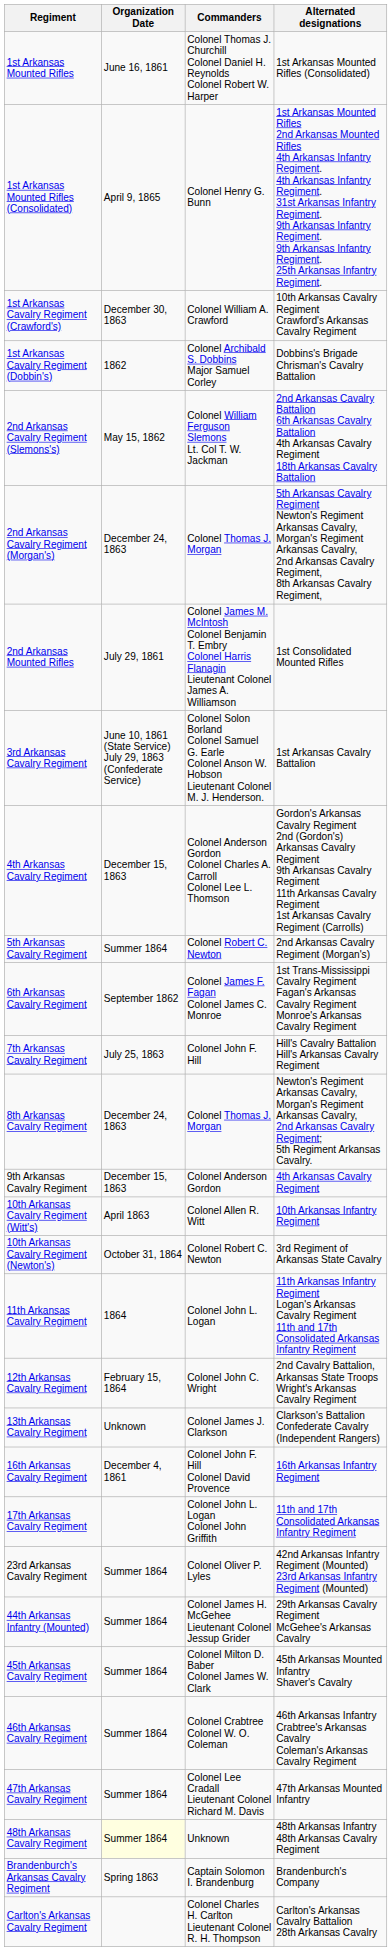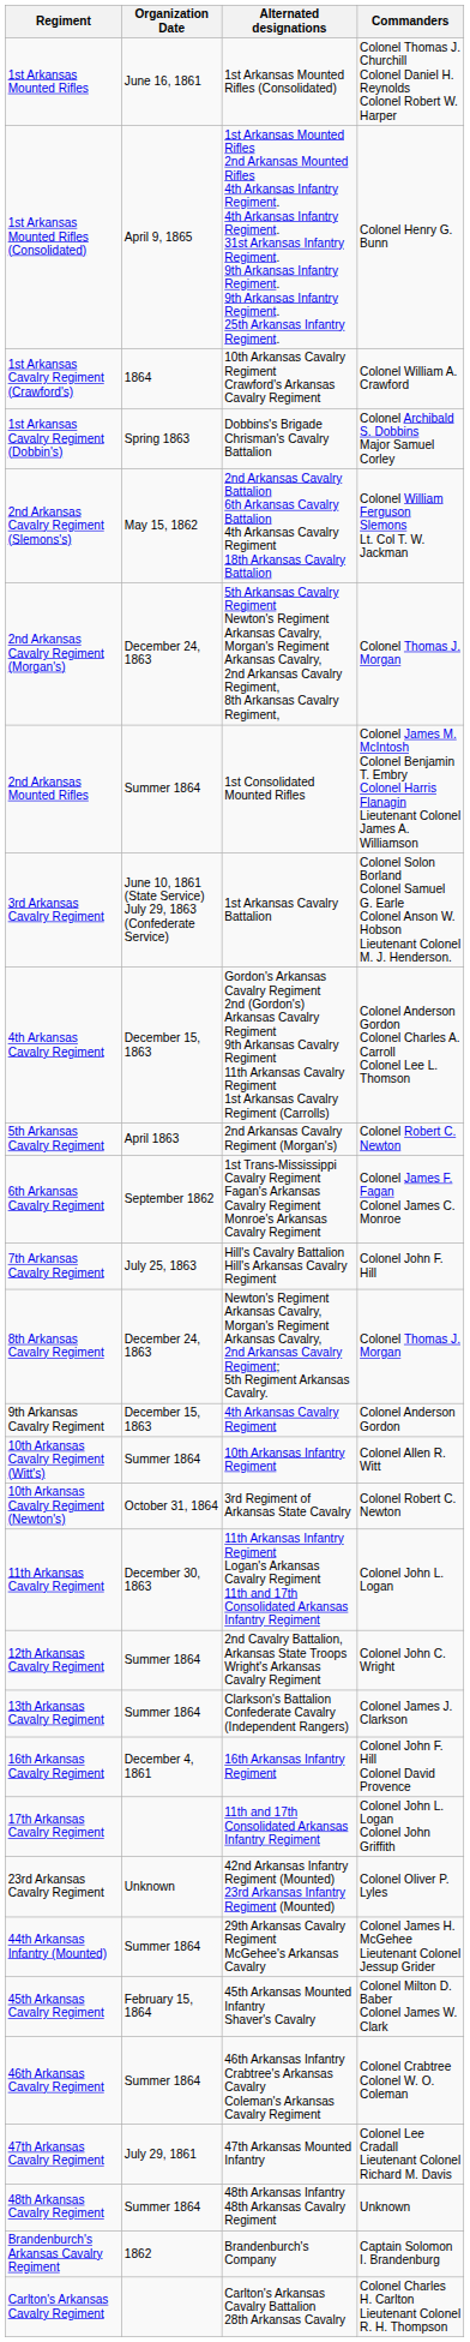 <table class="wikitable sortable">
 <tr>
 <th>Regiment</th>
 <th>Organization Date</th>
+<th>Alternated designations</th>
 <th>Commanders</th>
-<th>Alternated designations</th>
 </tr>
 <tr>
 <td><a href='#'>1st Arkansas Mounted Rifles</a></td>
 <td>June 16, 1861</td>
+<td>1st Arkansas Mounted Rifles (Consolidated)</td>
 <td>Colonel Thomas J. Churchill<br>Colonel Daniel H. Reynolds<br>Colonel Robert W. Harper</td>
-<td>1st Arkansas Mounted Rifles (Consolidated)</td>
 </tr>
 <tr>
 <td><a href='#'>1st Arkansas Mounted Rifles (Consolidated)</a></td>
 <td>April 9, 1865</td>
+<td><a href='#'>1st Arkansas Mounted Rifles</a><br><a href='#'>2nd Arkansas Mounted Rifles</a><br><a href='#'>4th Arkansas Infantry Regiment</a>.<br><a href='#'>4th Arkansas Infantry Regiment</a>.<br><a href='#'>31st Arkansas Infantry Regiment</a>.<br><a href='#'>9th Arkansas Infantry Regiment</a>.<br><a href='#'>9th Arkansas Infantry Regiment</a>.<br><a href='#'>25th Arkansas Infantry Regiment</a>.</td>
 <td>Colonel Henry G. Bunn</td>
-<td><a href='#'>1st Arkansas Mounted Rifles</a><br><a href='#'>2nd Arkansas Mounted Rifles</a><br><a href='#'>4th Arkansas Infantry Regiment</a>.<br><a href='#'>4th Arkansas Infantry Regiment</a>.<br><a href='#'>31st Arkansas Infantry Regiment</a>.<br><a href='#'>9th Arkansas Infantry Regiment</a>.<br><a href='#'>9th Arkansas Infantry Regiment</a>.<br><a href='#'>25th Arkansas Infantry Regiment</a>.</td>
 </tr>
 <tr>
 <td><a href='#'>1st Arkansas Cavalry Regiment (Crawford's)</a></td>
-<td>December 30, 1863</td>
+<td>1864</td>
+<td>10th Arkansas Cavalry Regiment<br>Crawford's Arkansas Cavalry Regiment</td>
 <td>Colonel William A. Crawford</td>
-<td>10th Arkansas Cavalry Regiment<br>Crawford's Arkansas Cavalry Regiment</td>
 </tr>
 <tr>
 <td><a href='#'>1st Arkansas Cavalry Regiment (Dobbin's)</a></td>
-<td>1862</td>
+<td>Spring 1863</td>
+<td>Dobbins's Brigade<br>Chrisman's Cavalry Battalion</td>
 <td>Colonel <a href='#'>Archibald S. Dobbins</a><br>Major Samuel Corley</td>
-<td>Dobbins's Brigade<br>Chrisman's Cavalry Battalion</td>
 </tr>
 <tr>
 <td><a href='#'>2nd Arkansas Cavalry Regiment (Slemons's)</a></td>
 <td>May 15, 1862</td>
+<td><a href='#'>2nd Arkansas Cavalry Battalion</a><br><a href='#'>6th Arkansas Cavalry Battalion</a><br>4th Arkansas Cavalry Regiment<br><a href='#'>18th Arkansas Cavalry Battalion</a></td>
 <td>Colonel <a href='#'>William Ferguson Slemons</a><br>Lt. Col T. W. Jackman</td>
-<td><a href='#'>2nd Arkansas Cavalry Battalion</a><br><a href='#'>6th Arkansas Cavalry Battalion</a><br>4th Arkansas Cavalry Regiment<br><a href='#'>18th Arkansas Cavalry Battalion</a></td>
 </tr>
 <tr>
 <td><a href='#'>2nd Arkansas Cavalry Regiment (Morgan's)</a></td>
 <td>December 24, 1863</td>
+<td><a href='#'>5th Arkansas Cavalry Regiment</a><br>Newton's Regiment Arkansas Cavalry,<br>Morgan's Regiment Arkansas Cavalry,<br>2nd Arkansas Cavalry Regiment,<br>8th Arkansas Cavalry Regiment,</td>
 <td>Colonel <a href='#'>Thomas J. Morgan</a></td>
-<td><a href='#'>5th Arkansas Cavalry Regiment</a><br>Newton's Regiment Arkansas Cavalry,<br>Morgan's Regiment Arkansas Cavalry,<br>2nd Arkansas Cavalry Regiment,<br>8th Arkansas Cavalry Regiment,</td>
 </tr>
 <tr>
 <td><a href='#'>2nd Arkansas Mounted Rifles</a></td>
-<td>July 29, 1861</td>
+<td>Summer 1864</td>
+<td>1st Consolidated Mounted Rifles</td>
 <td>Colonel <a href='#'>James M. McIntosh</a><br>Colonel Benjamin T. Embry<br><a href='#'>Colonel Harris Flanagin</a><br>Lieutenant Colonel James A. Williamson</td>
-<td>1st Consolidated Mounted Rifles</td>
 </tr>
 <tr>
 <td><a href='#'>3rd Arkansas Cavalry Regiment</a></td>
 <td>June 10, 1861 (State Service)<br>July 29, 1863 (Confederate Service)</td>
+<td>1st Arkansas Cavalry Battalion</td>
 <td>Colonel Solon Borland<br>Colonel Samuel G. Earle<br>Colonel Anson W. Hobson<br>Lieutenant Colonel M. J. Henderson.</td>
-<td>1st Arkansas Cavalry Battalion</td>
 </tr>
 <tr>
 <td><a href='#'>4th Arkansas Cavalry Regiment</a></td>
 <td>December 15, 1863</td>
+<td>Gordon's Arkansas Cavalry Regiment<br>2nd (Gordon's) Arkansas Cavalry Regiment<br>9th Arkansas Cavalry Regiment<br>11th Arkansas Cavalry Regiment<br>1st Arkansas Cavalry Regiment (Carrolls)</td>
 <td>Colonel Anderson Gordon<br>Colonel Charles A. Carroll<br>Colonel Lee L. Thomson</td>
-<td>Gordon's Arkansas Cavalry Regiment<br>2nd (Gordon's) Arkansas Cavalry Regiment<br>9th Arkansas Cavalry Regiment<br>11th Arkansas Cavalry Regiment<br>1st Arkansas Cavalry Regiment (Carrolls)</td>
 </tr>
 <tr>
 <td><a href='#'>5th Arkansas Cavalry Regiment</a></td>
-<td>Summer 1864</td>
+<td>April 1863</td>
+<td>2nd Arkansas Cavalry Regiment (Morgan's)</td>
 <td>Colonel <a href='#'>Robert C. Newton</a></td>
-<td>2nd Arkansas Cavalry Regiment (Morgan's)</td>
 </tr>
 <tr>
 <td><a href='#'>6th Arkansas Cavalry Regiment</a></td>
 <td>September 1862</td>
+<td>1st Trans-Mississippi Cavalry Regiment<br>Fagan's Arkansas Cavalry Regiment<br>Monroe's Arkansas Cavalry Regiment</td>
 <td>Colonel <a href='#'>James F. Fagan</a><br>Colonel James C. Monroe</td>
-<td>1st Trans-Mississippi Cavalry Regiment<br>Fagan's Arkansas Cavalry Regiment<br>Monroe's Arkansas Cavalry Regiment</td>
 </tr>
 <tr>
 <td><a href='#'>7th Arkansas Cavalry Regiment</a></td>
 <td>July 25, 1863</td>
+<td>Hill's Cavalry Battalion<br>Hill's Arkansas Cavalry Regiment</td>
 <td>Colonel John F. Hill</td>
-<td>Hill's Cavalry Battalion<br>Hill's Arkansas Cavalry Regiment</td>
 </tr>
 <tr>
 <td><a href='#'>8th Arkansas Cavalry Regiment</a></td>
 <td>December 24, 1863</td>
+<td>Newton's Regiment Arkansas Cavalry,<br>Morgan's Regiment Arkansas Cavalry,<br><a href='#'>2nd Arkansas Cavalry Regiment</a>;<br>5th Regiment Arkansas Cavalry.</td>
 <td>Colonel <a href='#'>Thomas J. Morgan</a></td>
-<td>Newton's Regiment Arkansas Cavalry,<br>Morgan's Regiment Arkansas Cavalry,<br><a href='#'>2nd Arkansas Cavalry Regiment</a>;<br>5th Regiment Arkansas Cavalry.</td>
 </tr>
 <tr>
 <td>9th Arkansas Cavalry Regiment</td>
 <td>December 15, 1863</td>
+<td><a href='#'>4th Arkansas Cavalry Regiment</a></td>
 <td>Colonel Anderson Gordon</td>
-<td><a href='#'>4th Arkansas Cavalry Regiment</a></td>
 </tr>
 <tr>
 <td><a href='#'>10th Arkansas Cavalry Regiment (Witt's)</a></td>
-<td>April 1863</td>
+<td>Summer 1864</td>
+<td><a href='#'>10th Arkansas Infantry Regiment</a></td>
 <td>Colonel Allen R. Witt</td>
-<td><a href='#'>10th Arkansas Infantry Regiment</a></td>
 </tr>
 <tr>
 <td><a href='#'>10th Arkansas Cavalry Regiment (Newton's)</a></td>
 <td>October 31, 1864</td>
+<td>3rd Regiment of Arkansas State Cavalry</td>
 <td>Colonel Robert C. Newton</td>
-<td>3rd Regiment of Arkansas State Cavalry</td>
 </tr>
 <tr>
 <td><a href='#'>11th Arkansas Cavalry Regiment</a></td>
-<td>1864</td>
+<td>December 30, 1863</td>
+<td><a href='#'>11th Arkansas Infantry Regiment</a><br>Logan's Arkansas Cavalry Regiment<br><a href='#'>11th and 17th Consolidated Arkansas Infantry Regiment</a></td>
 <td>Colonel John L. Logan</td>
-<td><a href='#'>11th Arkansas Infantry Regiment</a><br>Logan's Arkansas Cavalry Regiment<br><a href='#'>11th and 17th Consolidated Arkansas Infantry Regiment</a></td>
 </tr>
 <tr>
 <td><a href='#'>12th Arkansas Cavalry Regiment</a></td>
-<td>February 15, 1864</td>
+<td>Summer 1864</td>
+<td>2nd Cavalry Battalion, Arkansas State Troops<br>Wright's Arkansas Cavalry Regiment</td>
 <td>Colonel John C. Wright</td>
-<td>2nd Cavalry Battalion, Arkansas State Troops<br>Wright's Arkansas Cavalry Regiment</td>
 </tr>
 <tr>
 <td><a href='#'>13th Arkansas Cavalry Regiment</a></td>
-<td>Unknown</td>
+<td>Summer 1864</td>
+<td>Clarkson's Battalion Confederate Cavalry (Independent Rangers)</td>
 <td>Colonel James J. Clarkson</td>
-<td>Clarkson's Battalion Confederate Cavalry (Independent Rangers)</td>
 </tr>
 <tr>
 <td><a href='#'>16th Arkansas Cavalry Regiment</a></td>
 <td>December 4, 1861</td>
+<td><a href='#'>16th Arkansas Infantry Regiment</a></td>
 <td>Colonel John F. Hill<br>Colonel David Provence</td>
-<td><a href='#'>16th Arkansas Infantry Regiment</a></td>
 </tr>
 <tr>
 <td><a href='#'>17th Arkansas Cavalry Regiment</a></td>
 <td></td>
+<td><a href='#'>11th and 17th Consolidated Arkansas Infantry Regiment</a></td>
 <td>Colonel John L. Logan<br>Colonel John Griffith</td>
-<td><a href='#'>11th and 17th Consolidated Arkansas Infantry Regiment</a></td>
 </tr>
 <tr>
 <td>23rd Arkansas Cavalry Regiment</td>
-<td>Summer 1864</td>
+<td>Unknown</td>
+<td>42nd Arkansas Infantry Regiment (Mounted)<br><a href='#'>23rd Arkansas Infantry Regiment</a> (Mounted)</td>
 <td>Colonel Oliver P. Lyles</td>
-<td>42nd Arkansas Infantry Regiment (Mounted)<br><a href='#'>23rd Arkansas Infantry Regiment</a> (Mounted)</td>
 </tr>
 <tr>
 <td><a href='#'>44th Arkansas Infantry (Mounted)</a></td>
 <td>Summer 1864</td>
+<td>29th Arkansas Cavalry Regiment<br>McGehee's Arkansas Cavalry</td>
 <td>Colonel James H. McGehee<br>Lieutenant Colonel Jessup Grider</td>
-<td>29th Arkansas Cavalry Regiment<br>McGehee's Arkansas Cavalry</td>
 </tr>
 <tr>
 <td><a href='#'>45th Arkansas Cavalry Regiment</a></td>
-<td>Summer 1864</td>
+<td>February 15, 1864</td>
+<td>45th Arkansas Mounted Infantry<br>Shaver's Cavalry</td>
 <td>Colonel Milton D. Baber<br>Colonel James W. Clark</td>
-<td>45th Arkansas Mounted Infantry<br>Shaver's Cavalry</td>
 </tr>
 <tr>
 <td><a href='#'>46th Arkansas Cavalry Regiment</a></td>
 <td>Summer 1864</td>
+<td><br>46th Arkansas Infantry<br>Crabtree's Arkansas Cavalry<br>Coleman's  Arkansas Cavalry Regiment</td>
 <td>Colonel Crabtree<br>Colonel W. O. Coleman </td>
-<td><br>46th Arkansas Infantry<br>Crabtree's Arkansas Cavalry<br>Coleman's  Arkansas Cavalry Regiment</td>
 </tr>
 <tr>
 <td><a href='#'>47th Arkansas Cavalry Regiment</a></td>
-<td>Summer 1864</td>
+<td>July 29, 1861</td>
+<td>47th Arkansas Mounted Infantry</td>
 <td>Colonel Lee Cradall<br>Lieutenant Colonel Richard M. Davis</td>
-<td>47th Arkansas Mounted Infantry</td>
 </tr>
 <tr>
 <td><a href='#'>48th Arkansas Cavalry Regiment</a></td>
-<td style="background: lightyellow;">Summer 1864</td>
+<td>Summer 1864</td>
+<td>48th Arkansas Infantry<br>48th Arkansas Cavalry Regiment</td>
 <td>Unknown</td>
-<td>48th Arkansas Infantry<br>48th Arkansas Cavalry Regiment</td>
 </tr>
 <tr>
 <td><a href='#'>Brandenburch's Arkansas Cavalry Regiment</a></td>
-<td>Spring 1863</td>
+<td>1862</td>
+<td>Brandenburch's Company</td>
 <td>Captain Solomon I. Brandenburg</td>
-<td>Brandenburch's Company</td>
 </tr>
 <tr>
 <td><a href='#'>Carlton's Arkansas Cavalry Regiment</a></td>
 <td></td>
+<td>Carlton's Arkansas Cavalry Battalion <br>28th Arkansas Cavalry</td>
 <td>Colonel Charles H. Carlton<br>Lieutenant Colonel R. H. Thompson</td>
-<td>Carlton's Arkansas Cavalry Battalion <br>28th Arkansas Cavalry</td>
 </tr>
 </table>
